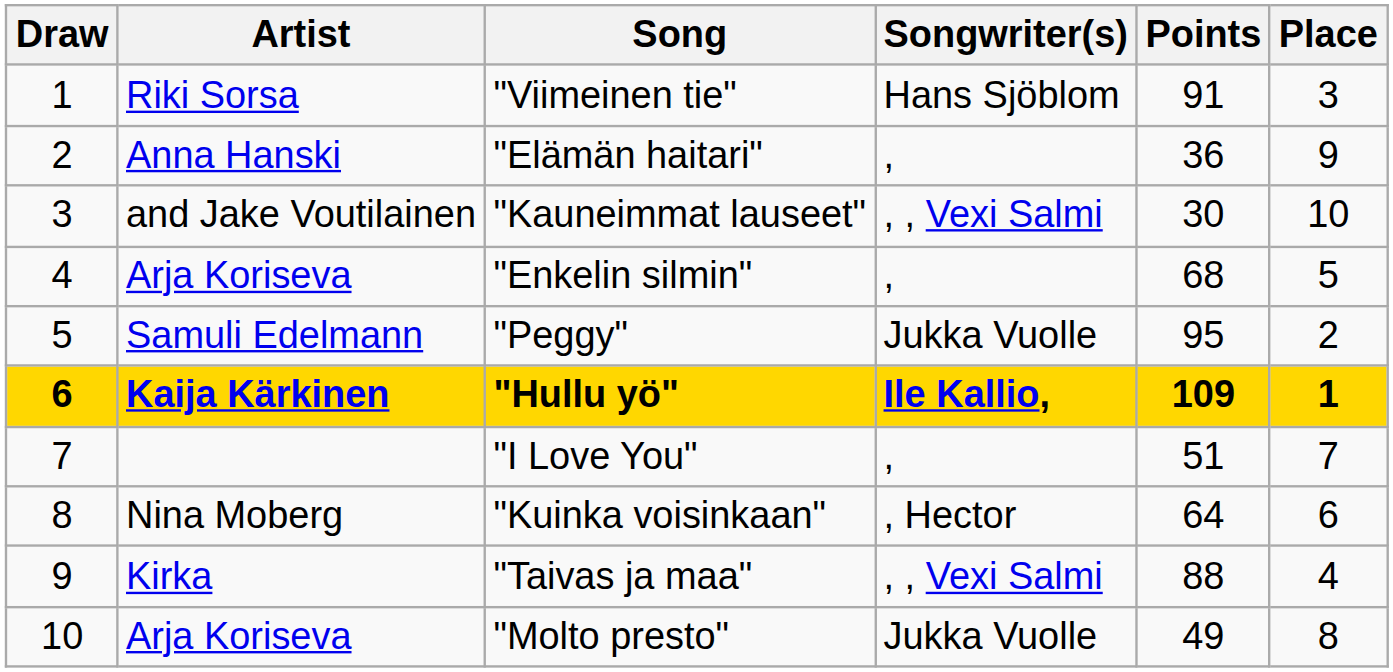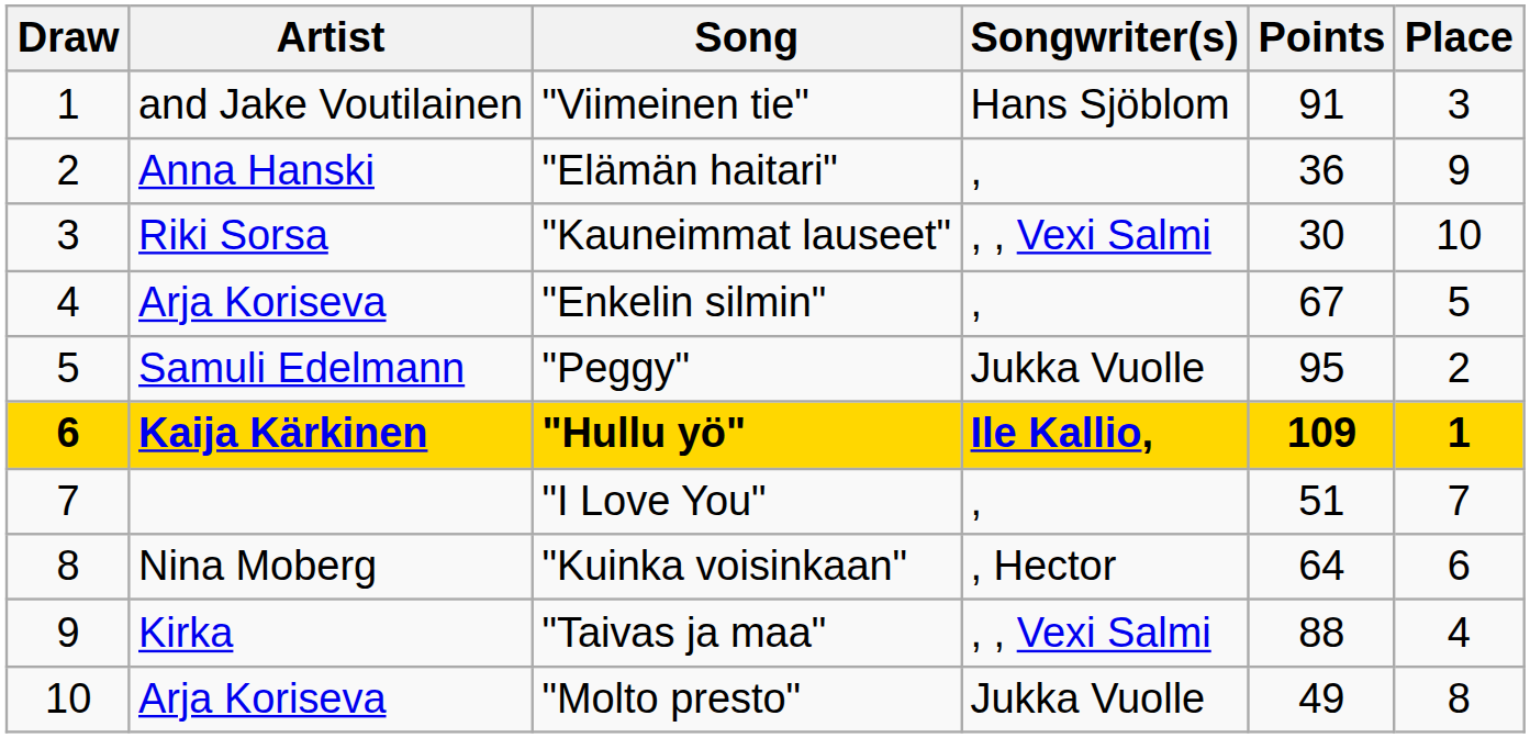 <table class="sortable wikitable" style="margin: 1em auto 1em auto; text-align:center">
 <tr>
 <th>Draw</th>
 <th>Artist</th>
 <th>Song</th>
 <th>Songwriter(s)</th>
 <th>Points</th>
 <th>Place</th>
 </tr>
 <tr>
 <td>1</td>
-<td align="left"><a href='#'>Riki Sorsa</a></td>
+<td align="left"> and Jake Voutilainen</td>
 <td align="left">"Viimeinen tie"</td>
 <td align="left">Hans Sjöblom</td>
 <td>91</td>
 <td>3</td>
 </tr>
 <tr>
 <td>2</td>
 <td align="left"><a href='#'>Anna Hanski</a></td>
 <td align="left">"Elämän haitari"</td>
 <td align="left">, </td>
 <td>36</td>
 <td>9</td>
 </tr>
 <tr>
 <td>3</td>
-<td align="left"> and Jake Voutilainen</td>
+<td align="left"><a href='#'>Riki Sorsa</a></td>
 <td align="left">"Kauneimmat lauseet"</td>
 <td align="left">, , <a href='#'>Vexi Salmi</a></td>
 <td>30</td>
 <td>10</td>
 </tr>
 <tr>
 <td>4</td>
 <td align="left"><a href='#'>Arja Koriseva</a></td>
 <td align="left">"Enkelin silmin"</td>
 <td align="left">, </td>
-<td>68</td>
+<td>67</td>
 <td>5</td>
 </tr>
 <tr>
 <td>5</td>
 <td align="left"><a href='#'>Samuli Edelmann</a></td>
 <td align="left">"Peggy"</td>
 <td align="left">Jukka Vuolle</td>
 <td>95</td>
 <td>2</td>
 </tr>
 <tr style="font-weight:bold; background:gold;">
 <td>6</td>
 <td align="left"><a href='#'>Kaija Kärkinen</a></td>
 <td align="left">"Hullu yö"</td>
 <td align="left"><a href='#'>Ile Kallio</a>, </td>
 <td>109</td>
 <td>1</td>
 </tr>
 <tr>
 <td>7</td>
 <td align="left"></td>
 <td align="left">"I Love You"</td>
 <td align="left">, </td>
 <td>51</td>
 <td>7</td>
 </tr>
 <tr>
 <td>8</td>
 <td align="left">Nina Moberg</td>
 <td align="left">"Kuinka voisinkaan"</td>
 <td align="left">, Hector</td>
 <td>64</td>
 <td>6</td>
 </tr>
 <tr>
 <td>9</td>
 <td align="left"><a href='#'>Kirka</a></td>
 <td align="left">"Taivas ja maa"</td>
 <td align="left">, , <a href='#'>Vexi Salmi</a></td>
 <td>88</td>
 <td>4</td>
 </tr>
 <tr>
 <td>10</td>
 <td align="left"><a href='#'>Arja Koriseva</a></td>
 <td align="left">"Molto presto"</td>
 <td align="left">Jukka Vuolle</td>
 <td>49</td>
 <td>8</td>
 </tr>
 </table>
